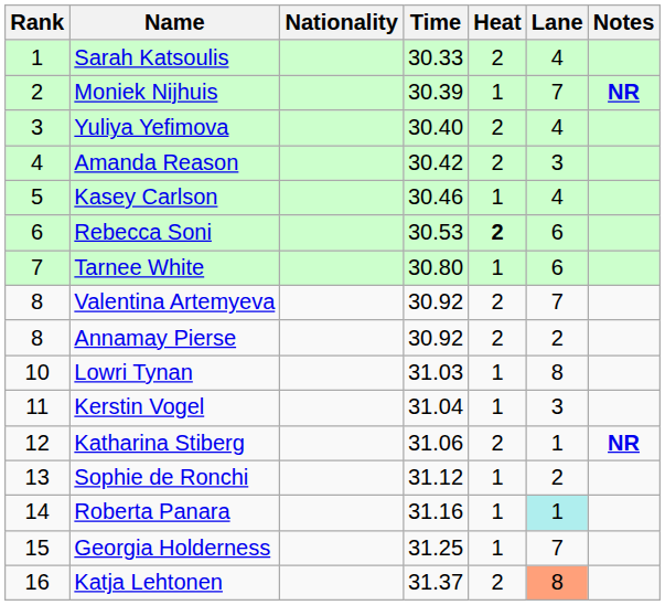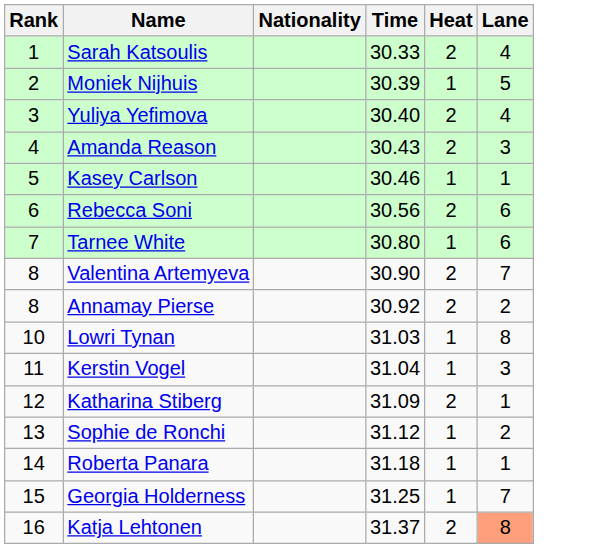 <table class="wikitable sortable" style="text-align:center">
 <tr>
 <th>Rank</th>
 <th>Name</th>
 <th>Nationality</th>
 <th>Time</th>
 <th>Heat</th>
 <th>Lane</th>
-<th>Notes</th>
 </tr>
 <tr bgcolor=ccffcc>
 <td>1</td>
 <td align=left><a href='#'>Sarah Katsoulis</a></td>
 <td align=left></td>
 <td>30.33</td>
 <td>2</td>
 <td>4</td>
-<td></td>
 </tr>
 <tr bgcolor=ccffcc>
 <td>2</td>
 <td align=left><a href='#'>Moniek Nijhuis</a></td>
 <td align=left></td>
 <td>30.39</td>
 <td>1</td>
-<td>7</td>
-<td><strong><a href='#'>NR</a></strong></td>
+<td>5</td>
 </tr>
 <tr bgcolor=ccffcc>
 <td>3</td>
 <td align=left><a href='#'>Yuliya Yefimova</a></td>
 <td align=left></td>
 <td>30.40</td>
 <td>2</td>
 <td>4</td>
-<td></td>
 </tr>
 <tr bgcolor=ccffcc>
 <td>4</td>
 <td align=left><a href='#'>Amanda Reason</a></td>
 <td align=left></td>
-<td>30.42</td>
+<td>30.43</td>
 <td>2</td>
 <td>3</td>
-<td></td>
 </tr>
 <tr bgcolor=ccffcc>
 <td>5</td>
 <td align=left><a href='#'>Kasey Carlson</a></td>
 <td align=left></td>
 <td>30.46</td>
 <td>1</td>
-<td>4</td>
-<td></td>
+<td>1</td>
 </tr>
 <tr bgcolor=ccffcc>
 <td>6</td>
 <td align=left><a href='#'>Rebecca Soni</a></td>
 <td align=left></td>
-<td>30.53</td>
-<td><strong>2</strong></td>
+<td>30.56</td>
+<td>2</td>
 <td>6</td>
-<td></td>
 </tr>
 <tr bgcolor=ccffcc>
 <td>7</td>
 <td align=left><a href='#'>Tarnee White</a></td>
 <td align=left></td>
 <td>30.80</td>
 <td>1</td>
 <td>6</td>
-<td></td>
 </tr>
 <tr>
 <td>8</td>
 <td align=left><a href='#'>Valentina Artemyeva</a></td>
 <td align=left></td>
-<td>30.92</td>
+<td>30.90</td>
 <td>2</td>
 <td>7</td>
-<td></td>
 </tr>
 <tr>
 <td>8</td>
 <td align=left><a href='#'>Annamay Pierse</a></td>
 <td align=left></td>
 <td>30.92</td>
 <td>2</td>
 <td>2</td>
-<td></td>
 </tr>
 <tr>
 <td>10</td>
 <td align=left><a href='#'>Lowri Tynan</a></td>
 <td align=left></td>
 <td>31.03</td>
 <td>1</td>
 <td>8</td>
-<td></td>
 </tr>
 <tr>
 <td>11</td>
 <td align=left><a href='#'>Kerstin Vogel</a></td>
 <td align=left></td>
 <td>31.04</td>
 <td>1</td>
 <td>3</td>
-<td></td>
 </tr>
 <tr>
 <td>12</td>
 <td align=left><a href='#'>Katharina Stiberg</a></td>
 <td align=left></td>
-<td>31.06</td>
+<td>31.09</td>
 <td>2</td>
 <td>1</td>
-<td><strong><a href='#'>NR</a></strong></td>
 </tr>
 <tr>
 <td>13</td>
 <td align=left><a href='#'>Sophie de Ronchi</a></td>
 <td align=left></td>
 <td>31.12</td>
 <td>1</td>
 <td>2</td>
-<td></td>
 </tr>
 <tr>
 <td>14</td>
 <td align=left><a href='#'>Roberta Panara</a></td>
 <td align=left></td>
-<td>31.16</td>
+<td>31.18</td>
 <td>1</td>
-<td style="background: paleturquoise;">1</td>
-<td></td>
+<td>1</td>
 </tr>
 <tr>
 <td>15</td>
 <td align=left><a href='#'>Georgia Holderness</a></td>
 <td align=left></td>
 <td>31.25</td>
 <td>1</td>
 <td>7</td>
-<td></td>
 </tr>
 <tr>
 <td>16</td>
 <td align=left><a href='#'>Katja Lehtonen</a></td>
 <td align=left></td>
 <td>31.37</td>
 <td>2</td>
 <td style="background: lightsalmon;">8</td>
-<td></td>
 </tr>
 </table>
